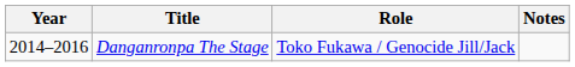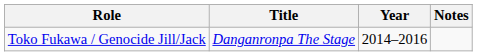 <table class="wikitable">
 <tr>
+<th>Role</th>
+<th>Title</th>
 <th>Year</th>
-<th>Title</th>
-<th>Role</th>
 <th>Notes</th>
 </tr>
 <tr>
+<td><a href='#'>Toko Fukawa / Genocide Jill/Jack</a></td>
+<td><em><a href='#'>Danganronpa The Stage</a></em></td>
 <td>2014–2016</td>
-<td><em><a href='#'>Danganronpa The Stage</a></em></td>
-<td><a href='#'>Toko Fukawa / Genocide Jill/Jack</a></td>
 <td></td>
 </tr>
 </table>
